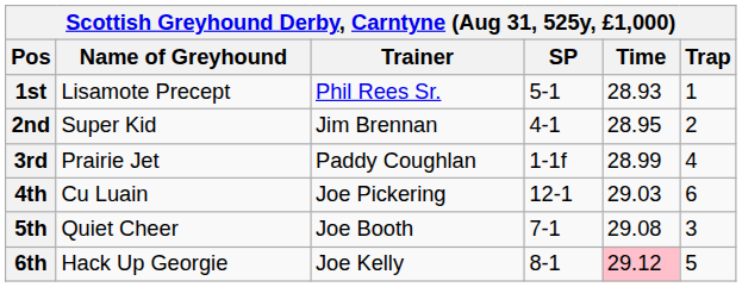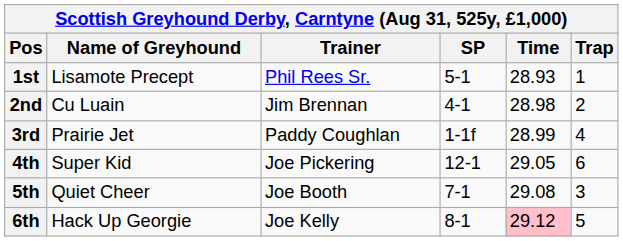 <table class="wikitable">
 <tr>
 <th colspan="6"><a href='#'>Scottish Greyhound Derby</a>, <a href='#'>Carntyne</a> (Aug 31, 525y, £1,000)</th>
 </tr>
 <tr>
 <th width=30>Pos</th>
 <th width=180>Name of Greyhound</th>
 <th width=150>Trainer</th>
 <th width=50>SP</th>
 <th width=50>Time</th>
 <th width=30>Trap</th>
 </tr>
 <tr>
 <th>1st</th>
 <td>Lisamote Precept</td>
 <td><a href='#'>Phil Rees Sr.</a></td>
 <td>5-1</td>
 <td>28.93</td>
 <td>1</td>
 </tr>
 <tr>
 <th>2nd</th>
-<td>Super Kid</td>
+<td>Cu Luain</td>
 <td>Jim Brennan</td>
 <td>4-1</td>
-<td>28.95</td>
+<td>28.98</td>
 <td>2</td>
 </tr>
 <tr>
 <th>3rd</th>
 <td>Prairie Jet</td>
 <td>Paddy Coughlan</td>
 <td>1-1f</td>
 <td>28.99</td>
 <td>4</td>
 </tr>
 <tr>
 <th>4th</th>
-<td>Cu Luain</td>
+<td>Super Kid</td>
 <td>Joe Pickering</td>
 <td>12-1</td>
-<td>29.03</td>
+<td>29.05</td>
 <td>6</td>
 </tr>
 <tr>
 <th>5th</th>
 <td>Quiet Cheer</td>
 <td>Joe Booth</td>
 <td>7-1</td>
 <td>29.08</td>
 <td>3</td>
 </tr>
 <tr>
 <th>6th</th>
 <td>Hack Up Georgie</td>
 <td>Joe Kelly</td>
 <td>8-1</td>
 <td style="background: pink;">29.12</td>
 <td>5</td>
 </tr>
 </table>
